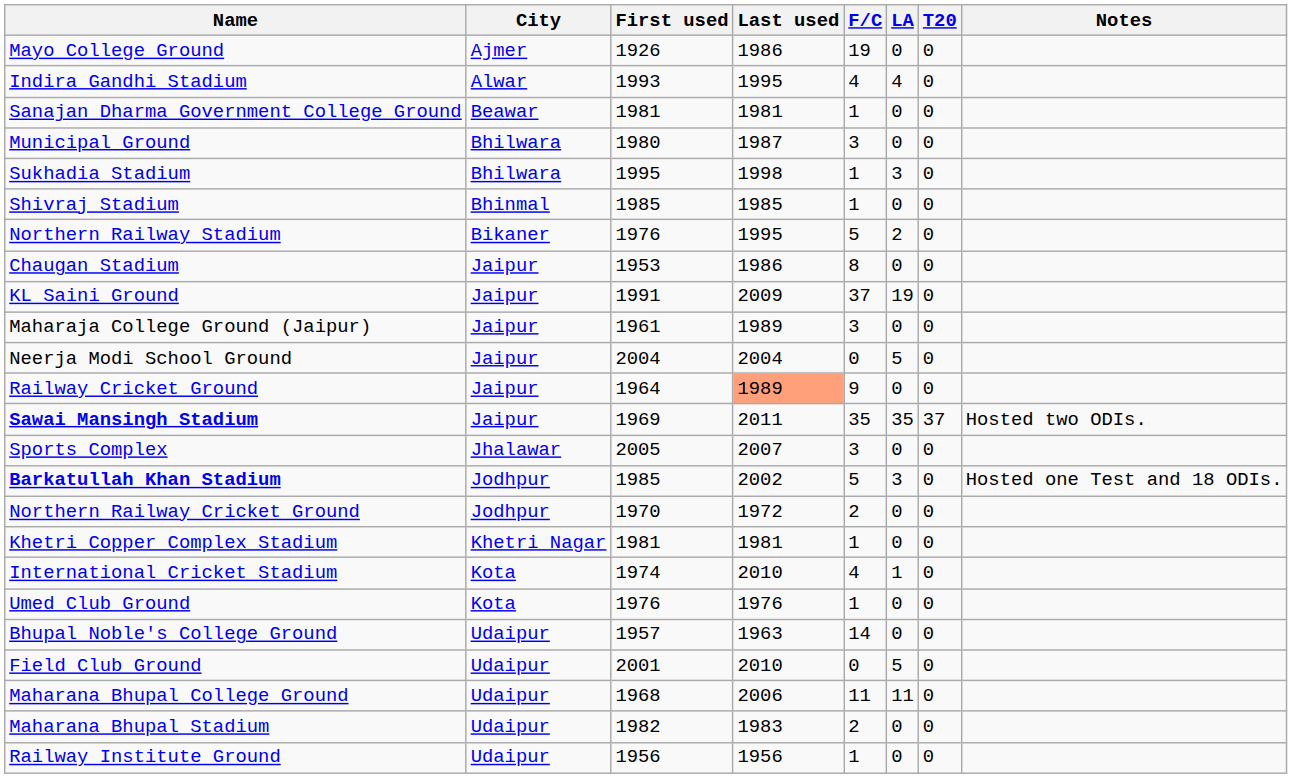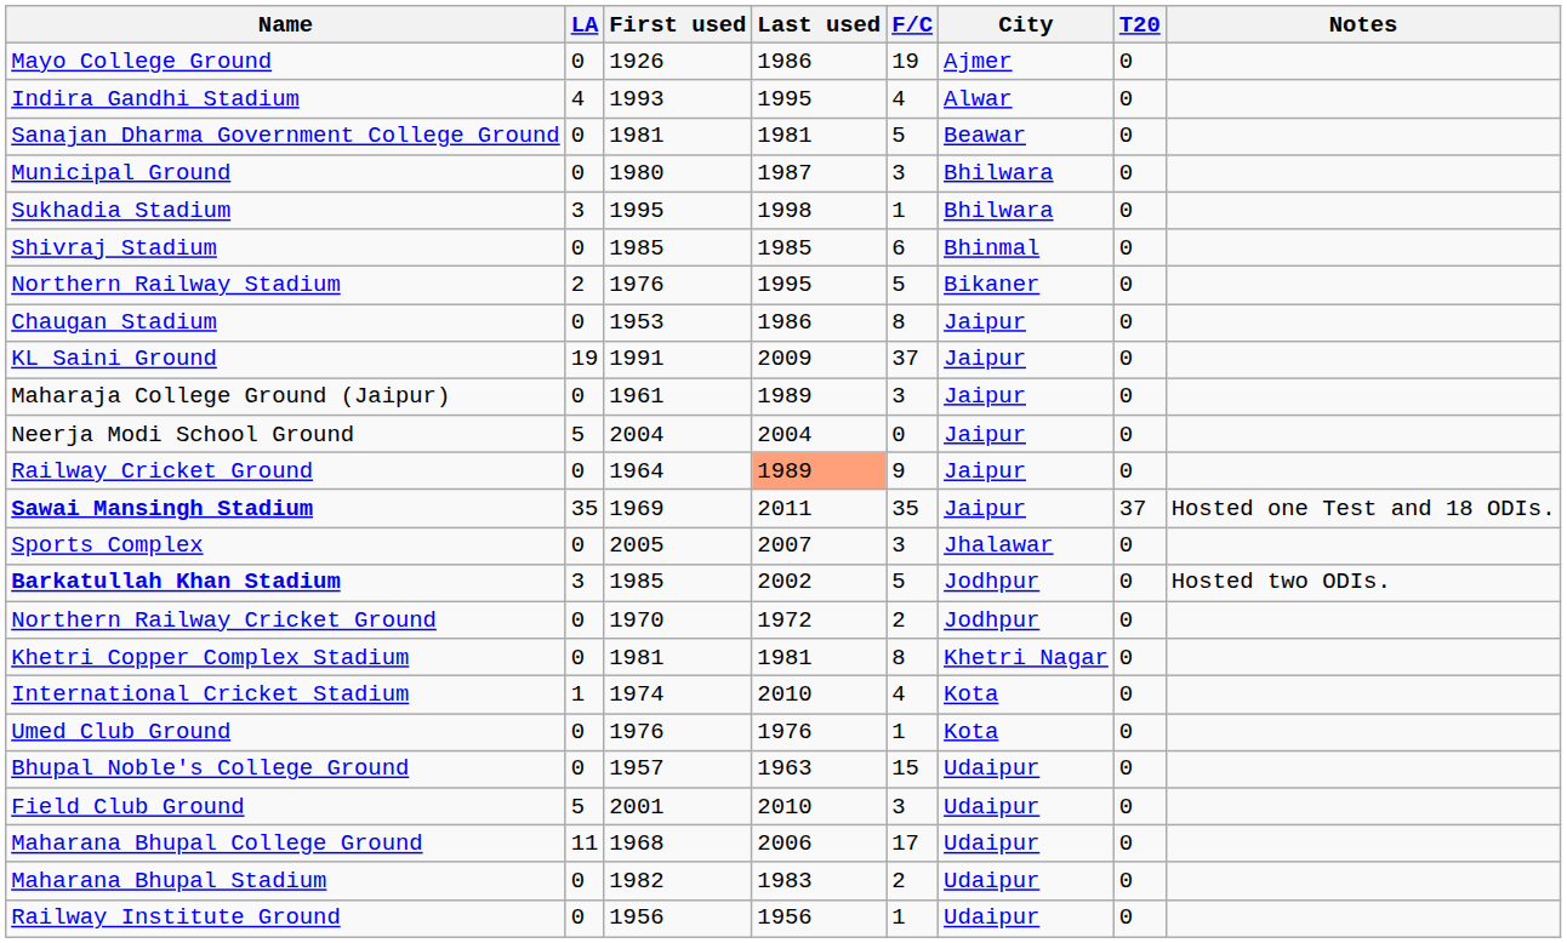 <table class ="wikitable sortable">
 <tr>
 <th>Name</th>
-<th>City</th>
+<th><a href='#'>LA</a></th>
 <th>First used</th>
 <th>Last used</th>
 <th><a href='#'>F/C</a></th>
-<th><a href='#'>LA</a></th>
+<th>City</th>
 <th><a href='#'>T20</a></th>
 <th>Notes</th>
 </tr>
 <tr>
 <td><a href='#'>Mayo College Ground</a></td>
-<td><a href='#'>Ajmer</a></td>
+<td>0</td>
 <td>1926</td>
 <td>1986</td>
 <td>19</td>
-<td>0</td>
+<td><a href='#'>Ajmer</a></td>
 <td>0</td>
 <td></td>
 </tr>
 <tr>
 <td><a href='#'>Indira Gandhi Stadium</a></td>
-<td><a href='#'>Alwar</a></td>
+<td>4</td>
 <td>1993</td>
 <td>1995</td>
 <td>4</td>
-<td>4</td>
+<td><a href='#'>Alwar</a></td>
 <td>0</td>
 <td></td>
 </tr>
 <tr>
 <td><a href='#'>Sanajan Dharma Government College Ground</a></td>
-<td><a href='#'>Beawar</a></td>
+<td>0</td>
 <td>1981</td>
 <td>1981</td>
-<td>1</td>
-<td>0</td>
+<td>5</td>
+<td><a href='#'>Beawar</a></td>
 <td>0</td>
 <td></td>
 </tr>
 <tr>
 <td><a href='#'>Municipal Ground</a></td>
-<td><a href='#'>Bhilwara</a></td>
+<td>0</td>
 <td>1980</td>
 <td>1987</td>
 <td>3</td>
-<td>0</td>
+<td><a href='#'>Bhilwara</a></td>
 <td>0</td>
 <td></td>
 </tr>
 <tr>
 <td><a href='#'>Sukhadia Stadium</a></td>
-<td><a href='#'>Bhilwara</a></td>
+<td>3</td>
 <td>1995</td>
 <td>1998</td>
 <td>1</td>
-<td>3</td>
+<td><a href='#'>Bhilwara</a></td>
 <td>0</td>
 <td></td>
 </tr>
 <tr>
 <td><a href='#'>Shivraj Stadium</a></td>
-<td><a href='#'>Bhinmal</a></td>
+<td>0</td>
 <td>1985</td>
 <td>1985</td>
-<td>1</td>
-<td>0</td>
+<td>6</td>
+<td><a href='#'>Bhinmal</a></td>
 <td>0</td>
 <td></td>
 </tr>
 <tr>
 <td><a href='#'>Northern Railway Stadium</a></td>
-<td><a href='#'>Bikaner</a></td>
+<td>2</td>
 <td>1976</td>
 <td>1995</td>
 <td>5</td>
-<td>2</td>
+<td><a href='#'>Bikaner</a></td>
 <td>0</td>
 <td></td>
 </tr>
 <tr>
 <td><a href='#'>Chaugan Stadium</a></td>
-<td><a href='#'>Jaipur</a></td>
+<td>0</td>
 <td>1953</td>
 <td>1986</td>
 <td>8</td>
-<td>0</td>
+<td><a href='#'>Jaipur</a></td>
 <td>0</td>
 <td></td>
 </tr>
 <tr>
 <td><a href='#'>KL Saini Ground</a></td>
-<td><a href='#'>Jaipur</a></td>
+<td>19</td>
 <td>1991</td>
 <td>2009</td>
 <td>37</td>
-<td>19</td>
+<td><a href='#'>Jaipur</a></td>
 <td>0</td>
 <td></td>
 </tr>
 <tr>
 <td>Maharaja College Ground (Jaipur)</td>
-<td><a href='#'>Jaipur</a></td>
+<td>0</td>
 <td>1961</td>
 <td>1989</td>
 <td>3</td>
-<td>0</td>
+<td><a href='#'>Jaipur</a></td>
 <td>0</td>
 <td></td>
 </tr>
 <tr>
 <td>Neerja Modi School Ground</td>
-<td><a href='#'>Jaipur</a></td>
+<td>5</td>
 <td>2004</td>
 <td>2004</td>
 <td>0</td>
-<td>5</td>
+<td><a href='#'>Jaipur</a></td>
 <td>0</td>
 <td></td>
 </tr>
 <tr>
 <td><a href='#'>Railway Cricket Ground</a></td>
-<td><a href='#'>Jaipur</a></td>
+<td>0</td>
 <td>1964</td>
 <td style="background: lightsalmon;">1989</td>
 <td>9</td>
-<td>0</td>
+<td><a href='#'>Jaipur</a></td>
 <td>0</td>
 <td></td>
 </tr>
 <tr>
 <td><strong><a href='#'>Sawai Mansingh Stadium</a></strong></td>
-<td><a href='#'>Jaipur</a></td>
+<td>35</td>
 <td>1969</td>
 <td>2011</td>
 <td>35</td>
-<td>35</td>
+<td><a href='#'>Jaipur</a></td>
 <td>37</td>
-<td>Hosted two ODIs.</td>
+<td>Hosted one Test and 18 ODIs.</td>
 </tr>
 <tr>
 <td><a href='#'>Sports Complex</a></td>
-<td><a href='#'>Jhalawar</a></td>
+<td>0</td>
 <td>2005</td>
 <td>2007</td>
 <td>3</td>
-<td>0</td>
+<td><a href='#'>Jhalawar</a></td>
 <td>0</td>
 <td></td>
 </tr>
 <tr>
 <td><strong><a href='#'>Barkatullah Khan Stadium</a></strong></td>
-<td><a href='#'>Jodhpur</a></td>
+<td>3</td>
 <td>1985</td>
 <td>2002</td>
 <td>5</td>
-<td>3</td>
+<td><a href='#'>Jodhpur</a></td>
 <td>0</td>
-<td>Hosted one Test and 18 ODIs.</td>
+<td>Hosted two ODIs.</td>
 </tr>
 <tr>
 <td><a href='#'>Northern Railway Cricket Ground</a></td>
-<td><a href='#'>Jodhpur</a></td>
+<td>0</td>
 <td>1970</td>
 <td>1972</td>
 <td>2</td>
-<td>0</td>
+<td><a href='#'>Jodhpur</a></td>
 <td>0</td>
 <td></td>
 </tr>
 <tr>
 <td><a href='#'>Khetri Copper Complex Stadium</a></td>
-<td><a href='#'>Khetri Nagar</a></td>
+<td>0</td>
 <td>1981</td>
 <td>1981</td>
-<td>1</td>
-<td>0</td>
+<td>8</td>
+<td><a href='#'>Khetri Nagar</a></td>
 <td>0</td>
 <td></td>
 </tr>
 <tr>
 <td><a href='#'>International Cricket Stadium</a></td>
-<td><a href='#'>Kota</a></td>
+<td>1</td>
 <td>1974</td>
 <td>2010</td>
 <td>4</td>
-<td>1</td>
+<td><a href='#'>Kota</a></td>
 <td>0</td>
 <td></td>
 </tr>
 <tr>
 <td><a href='#'>Umed Club Ground</a></td>
-<td><a href='#'>Kota</a></td>
+<td>0</td>
 <td>1976</td>
 <td>1976</td>
 <td>1</td>
-<td>0</td>
+<td><a href='#'>Kota</a></td>
 <td>0</td>
 <td></td>
 </tr>
 <tr>
 <td><a href='#'>Bhupal Noble's College Ground</a></td>
-<td><a href='#'>Udaipur</a></td>
+<td>0</td>
 <td>1957</td>
 <td>1963</td>
-<td>14</td>
-<td>0</td>
+<td>15</td>
+<td><a href='#'>Udaipur</a></td>
 <td>0</td>
 <td></td>
 </tr>
 <tr>
 <td><a href='#'>Field Club Ground</a></td>
-<td><a href='#'>Udaipur</a></td>
+<td>5</td>
 <td>2001</td>
 <td>2010</td>
-<td>0</td>
-<td>5</td>
+<td>3</td>
+<td><a href='#'>Udaipur</a></td>
 <td>0</td>
 <td></td>
 </tr>
 <tr>
 <td><a href='#'>Maharana Bhupal College Ground</a></td>
-<td><a href='#'>Udaipur</a></td>
+<td>11</td>
 <td>1968</td>
 <td>2006</td>
-<td>11</td>
-<td>11</td>
+<td>17</td>
+<td><a href='#'>Udaipur</a></td>
 <td>0</td>
 <td></td>
 </tr>
 <tr>
 <td><a href='#'>Maharana Bhupal Stadium</a></td>
-<td><a href='#'>Udaipur</a></td>
+<td>0</td>
 <td>1982</td>
 <td>1983</td>
 <td>2</td>
-<td>0</td>
+<td><a href='#'>Udaipur</a></td>
 <td>0</td>
 <td></td>
 </tr>
 <tr>
 <td><a href='#'>Railway Institute Ground</a></td>
-<td><a href='#'>Udaipur</a></td>
+<td>0</td>
 <td>1956</td>
 <td>1956</td>
 <td>1</td>
-<td>0</td>
+<td><a href='#'>Udaipur</a></td>
 <td>0</td>
 <td></td>
 </tr>
 </table>
